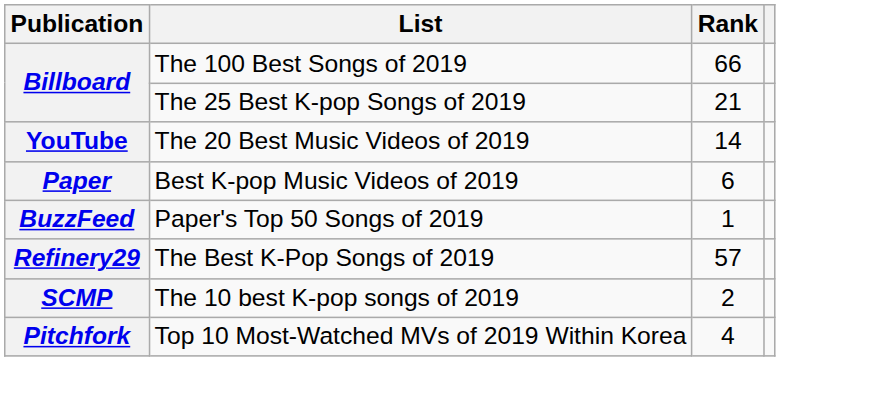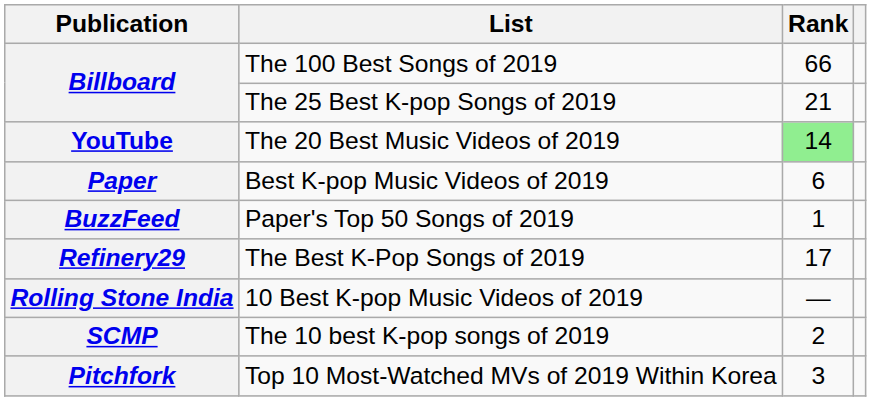 <table class="wikitable sortable plainrowheaders">
 <tr>
 <th scope="col">Publication</th>
 <th scope="col">List</th>
 <th scope="col">Rank</th>
 <th scope="col" class="unsortable"></th>
 </tr>
 <tr>
 <th scope="row" rowspan="2"><em><a href='#'>Billboard</a></em></th>
 <td>The 100 Best Songs of 2019</td>
 <td style="text-align:center;">66</td>
 <td style="text-align:center;"></td>
 </tr>
 <tr>
 <td>The 25 Best K-pop Songs of 2019</td>
 <td style="text-align:center;">21</td>
 <td style="text-align:center;"></td>
 </tr>
 <tr>
 <th scope="row"><a href='#'>YouTube</a></th>
 <td>The 20 Best Music Videos of 2019</td>
-<td style="text-align:center;">14</td>
+<td style="background: lightgreen; text-align:center;">14</td>
 <td style="text-align:center;"></td>
 </tr>
 <tr>
 <th scope="row"><em><a href='#'>Paper</a></em></th>
 <td>Best K-pop Music Videos of 2019</td>
 <td style="text-align:center;">6</td>
 <td style="text-align:center;"></td>
 </tr>
 <tr>
 <th scope="row"><em><a href='#'>BuzzFeed</a></em></th>
 <td>Paper's Top 50 Songs of 2019</td>
 <td style="text-align:center;">1</td>
 <td style="text-align:center;"></td>
 </tr>
 <tr>
 <th scope="row"><em><a href='#'>Refinery29</a></em></th>
 <td>The Best K-Pop Songs of 2019</td>
-<td style="text-align:center;">57</td>
+<td style="text-align:center;">17</td>
+<td style="text-align:center;"></td>
+</tr>
+<tr>
+<th scope="row"><em><a href='#'>Rolling Stone India</a></em></th>
+<td>10 Best K-pop Music Videos of 2019</td>
+<td style="text-align:center;">—</td>
 <td style="text-align:center;"></td>
 </tr>
 <tr>
 <th scope="row"><em><a href='#'>SCMP</a></em></th>
 <td>The 10 best K-pop songs of 2019</td>
 <td style="text-align:center;">2</td>
 <td style="text-align:center;"></td>
 </tr>
 <tr>
 <th scope="row"><em><a href='#'>Pitchfork</a></em></th>
 <td>Top 10 Most-Watched MVs of 2019 Within Korea</td>
-<td style="text-align:center;">4</td>
+<td style="text-align:center;">3</td>
 <td style="text-align:center;"></td>
 </tr>
 </table>
